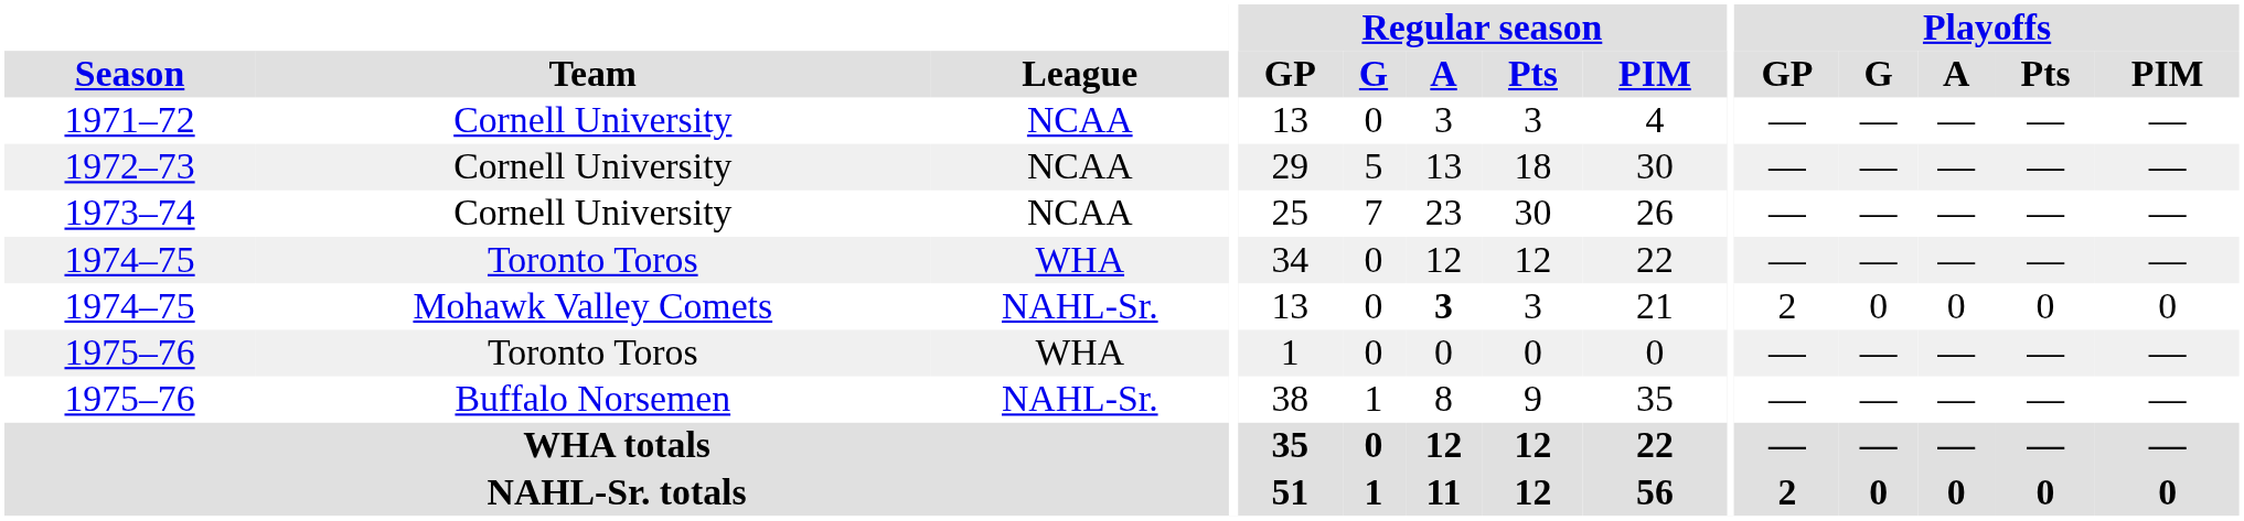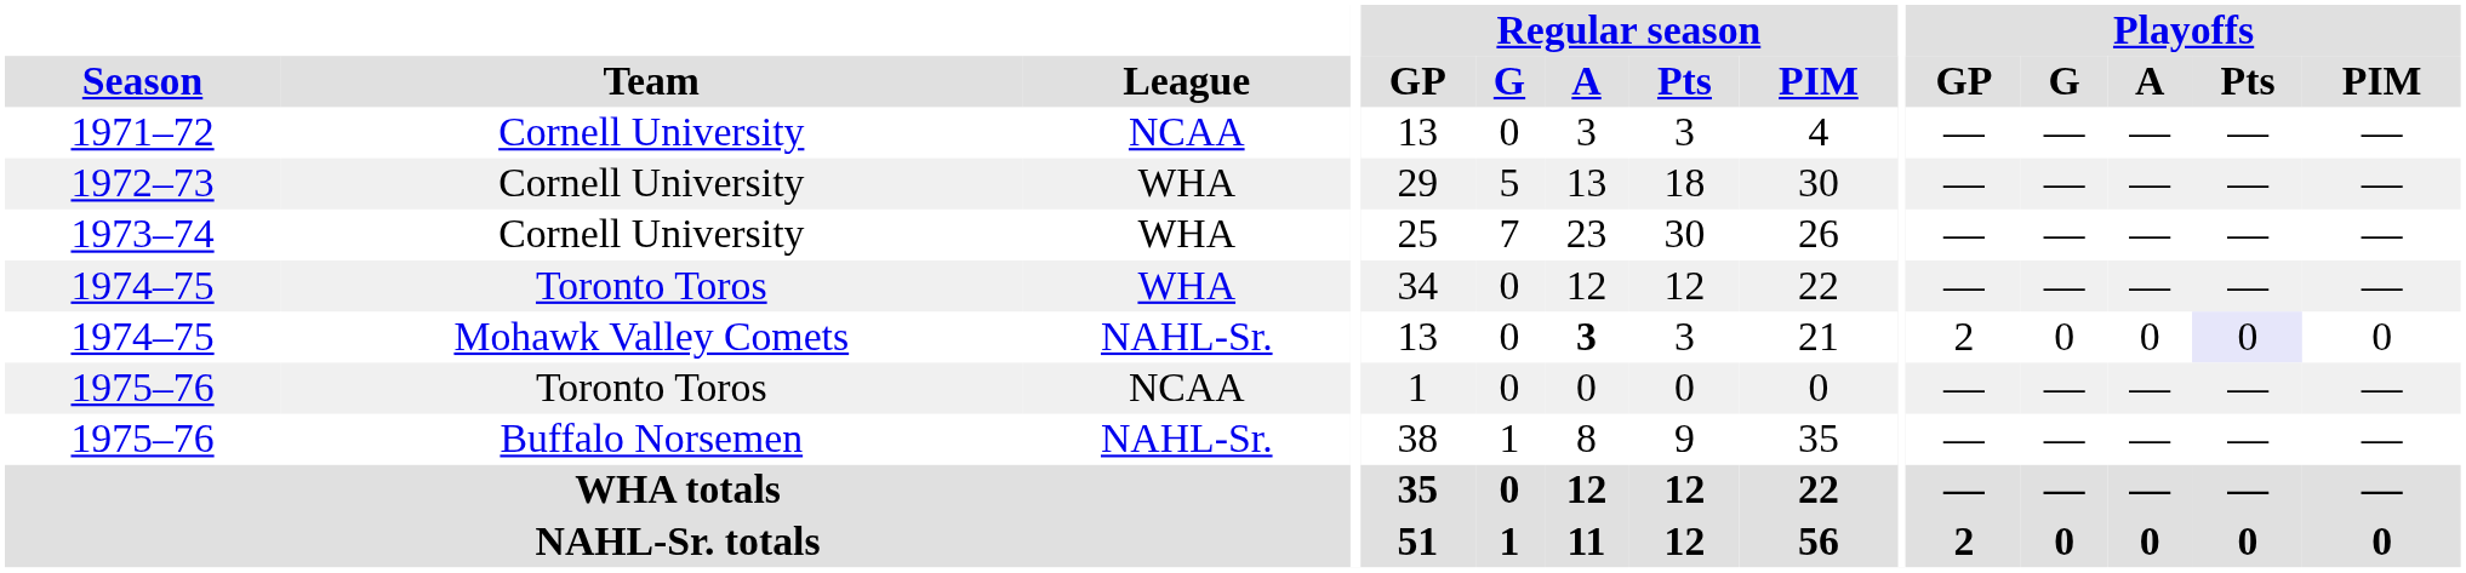 <table border="0" cellpadding="1" cellspacing="0" style="text-align:center; width:60em">
 <tr bgcolor="#e0e0e0">
 <th colspan="3" bgcolor="#ffffff"></th>
 <th rowspan="99" bgcolor="#ffffff"></th>
 <th colspan="5"><a href='#'>Regular season</a></th>
 <th rowspan="99" bgcolor="#ffffff"></th>
 <th colspan="5"><a href='#'>Playoffs</a></th>
 </tr>
 <tr bgcolor="#e0e0e0">
 <th><a href='#'>Season</a></th>
 <th>Team</th>
 <th>League</th>
 <th>GP</th>
 <th><a href='#'>G</a></th>
 <th><a href='#'>A</a></th>
 <th><a href='#'>Pts</a></th>
 <th><a href='#'>PIM</a></th>
 <th>GP</th>
 <th>G</th>
 <th>A</th>
 <th>Pts</th>
 <th>PIM</th>
 </tr>
 <tr>
 <td><a href='#'>1971–72</a></td>
 <td><a href='#'>Cornell University</a></td>
 <td><a href='#'>NCAA</a></td>
 <td>13</td>
 <td>0</td>
 <td>3</td>
 <td>3</td>
 <td>4</td>
 <td>—</td>
 <td>—</td>
 <td>—</td>
 <td>—</td>
 <td>—</td>
 </tr>
 <tr bgcolor="#f0f0f0">
 <td><a href='#'>1972–73</a></td>
 <td>Cornell University</td>
-<td>NCAA</td>
+<td>WHA</td>
 <td>29</td>
 <td>5</td>
 <td>13</td>
 <td>18</td>
 <td>30</td>
 <td>—</td>
 <td>—</td>
 <td>—</td>
 <td>—</td>
 <td>—</td>
 </tr>
 <tr>
 <td><a href='#'>1973–74</a></td>
 <td>Cornell University</td>
-<td>NCAA</td>
+<td>WHA</td>
 <td>25</td>
 <td>7</td>
 <td>23</td>
 <td>30</td>
 <td>26</td>
 <td>—</td>
 <td>—</td>
 <td>—</td>
 <td>—</td>
 <td>—</td>
 </tr>
 <tr bgcolor="#f0f0f0">
 <td><a href='#'>1974–75</a></td>
 <td><a href='#'>Toronto Toros</a></td>
 <td><a href='#'>WHA</a></td>
 <td>34</td>
 <td>0</td>
 <td>12</td>
 <td>12</td>
 <td>22</td>
 <td>—</td>
 <td>—</td>
 <td>—</td>
 <td>—</td>
 <td>—</td>
 </tr>
 <tr>
 <td><a href='#'>1974–75</a></td>
 <td><a href='#'>Mohawk Valley Comets</a></td>
 <td><a href='#'>NAHL-Sr.</a></td>
 <td>13</td>
 <td>0</td>
 <td><strong>3</strong></td>
 <td>3</td>
 <td>21</td>
 <td>2</td>
 <td>0</td>
 <td>0</td>
-<td>0</td>
+<td style="background: lavender;">0</td>
 <td>0</td>
 </tr>
 <tr bgcolor="#f0f0f0">
 <td><a href='#'>1975–76</a></td>
 <td>Toronto Toros</td>
-<td>WHA</td>
+<td>NCAA</td>
 <td>1</td>
 <td>0</td>
 <td>0</td>
 <td>0</td>
 <td>0</td>
 <td>—</td>
 <td>—</td>
 <td>—</td>
 <td>—</td>
 <td>—</td>
 </tr>
 <tr>
 <td><a href='#'>1975–76</a></td>
 <td><a href='#'>Buffalo Norsemen</a></td>
 <td><a href='#'>NAHL-Sr.</a></td>
 <td>38</td>
 <td>1</td>
 <td>8</td>
 <td>9</td>
 <td>35</td>
 <td>—</td>
 <td>—</td>
 <td>—</td>
 <td>—</td>
 <td>—</td>
 </tr>
 <tr>
 </tr>
 <tr ALIGN="center" bgcolor="#e0e0e0">
 <th colspan="3">WHA totals</th>
 <th ALIGN="center">35</th>
 <th ALIGN="center">0</th>
 <th ALIGN="center">12</th>
 <th ALIGN="center">12</th>
 <th ALIGN="center">22</th>
 <th ALIGN="center">—</th>
 <th ALIGN="center">—</th>
 <th ALIGN="center">—</th>
 <th ALIGN="center">—</th>
 <th ALIGN="center">—</th>
 </tr>
 <tr>
 </tr>
 <tr ALIGN="center" bgcolor="#e0e0e0">
 <th colspan="3">NAHL-Sr. totals</th>
 <th ALIGN="center">51</th>
 <th ALIGN="center">1</th>
 <th ALIGN="center">11</th>
 <th ALIGN="center">12</th>
 <th ALIGN="center">56</th>
 <th ALIGN="center">2</th>
 <th ALIGN="center">0</th>
 <th ALIGN="center">0</th>
 <th ALIGN="center">0</th>
 <th ALIGN="center">0</th>
 </tr>
 </table>
